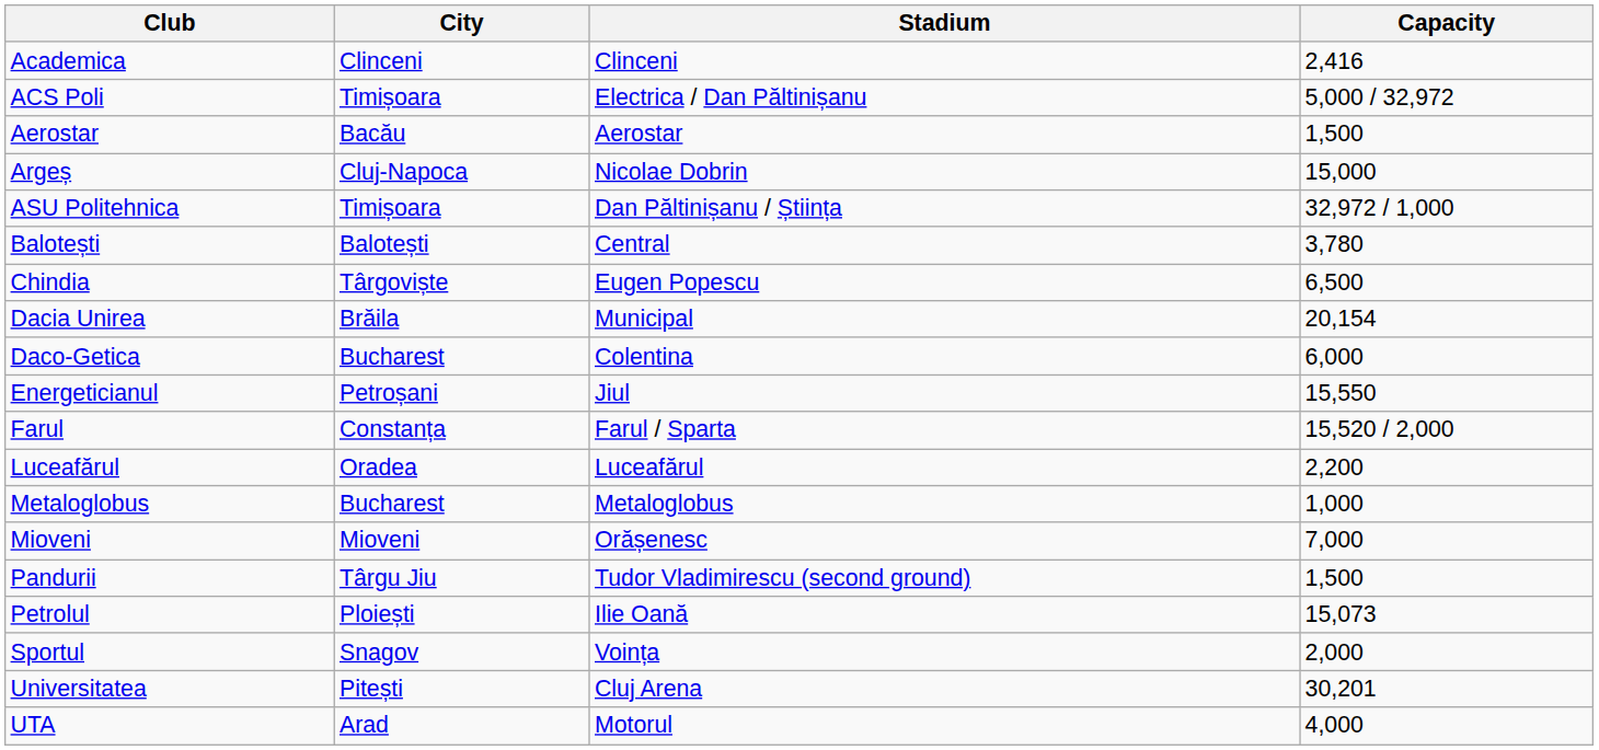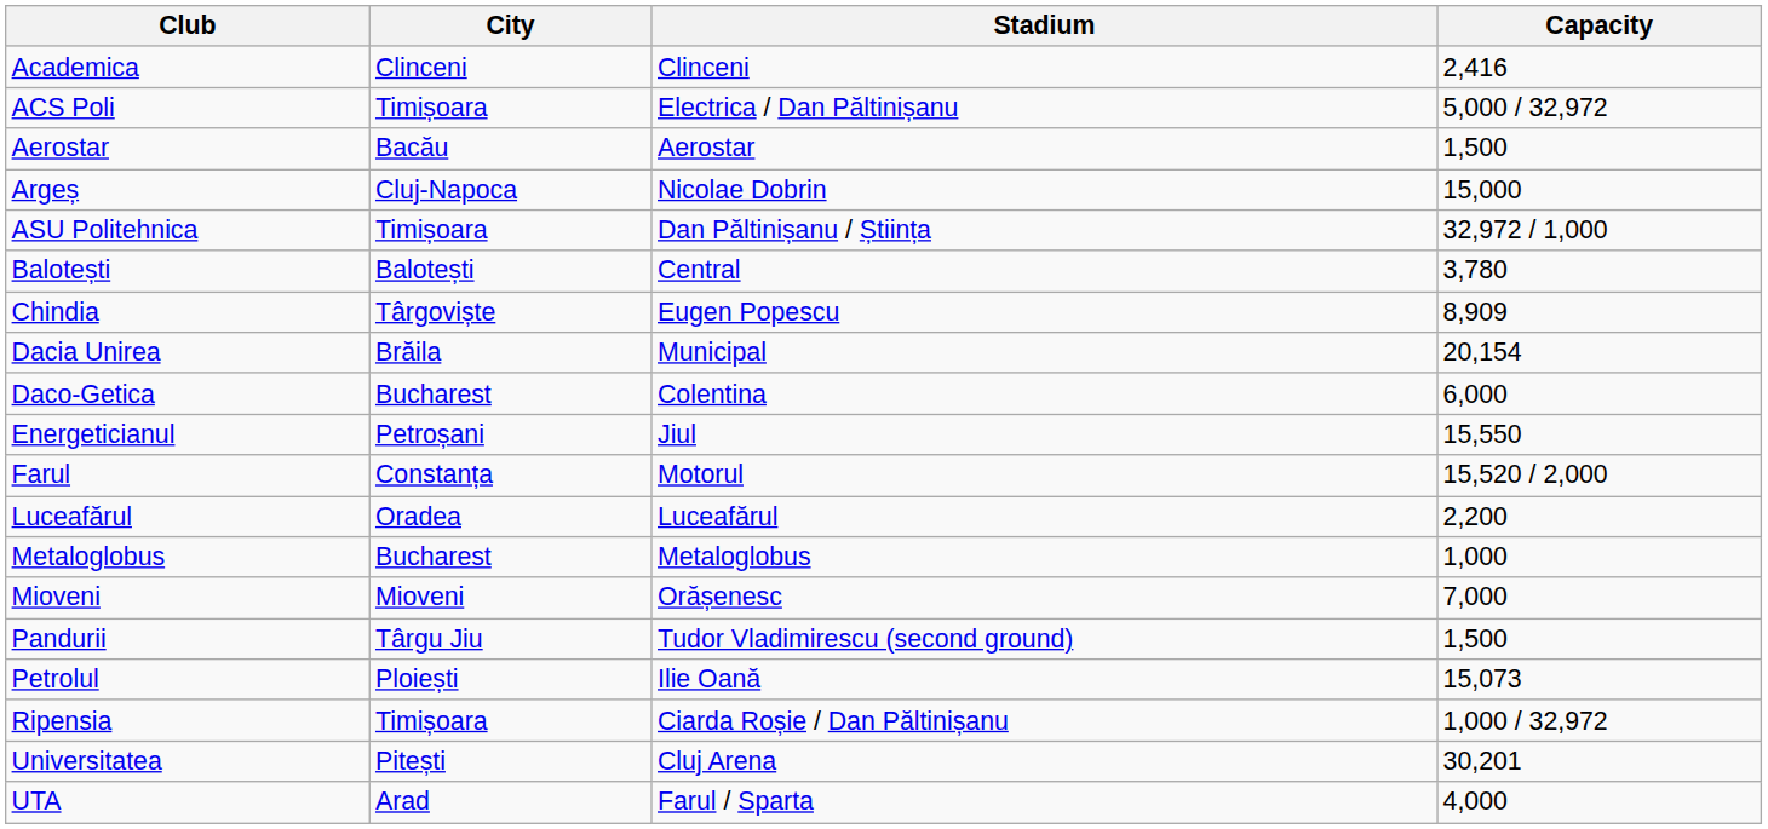 <table class="wikitable sortable" width="55%">
 <tr>
 <th>Club</th>
 <th>City</th>
 <th>Stadium</th>
 <th data-sort-type="number">Capacity</th>
 </tr>
 <tr>
 <td><a href='#'>Academica</a></td>
 <td><a href='#'>Clinceni</a></td>
 <td><a href='#'>Clinceni</a></td>
 <td>2,416</td>
 </tr>
 <tr>
 <td><a href='#'>ACS Poli</a></td>
 <td><a href='#'>Timișoara</a></td>
 <td><a href='#'>Electrica</a> / <a href='#'>Dan Păltinișanu</a></td>
 <td>5,000 / 32,972</td>
 </tr>
 <tr>
 <td><a href='#'>Aerostar</a></td>
 <td><a href='#'>Bacău</a></td>
 <td><a href='#'>Aerostar</a></td>
 <td>1,500</td>
 </tr>
 <tr>
 <td><a href='#'>Argeș</a></td>
 <td><a href='#'>Cluj-Napoca</a></td>
 <td><a href='#'>Nicolae Dobrin</a></td>
 <td>15,000</td>
 </tr>
 <tr>
 <td><a href='#'>ASU Politehnica</a></td>
 <td><a href='#'>Timișoara</a></td>
 <td><a href='#'>Dan Păltinișanu</a> / <a href='#'>Știința</a></td>
 <td>32,972 / 1,000</td>
 </tr>
 <tr>
 <td><a href='#'>Balotești</a></td>
 <td><a href='#'>Balotești</a></td>
 <td><a href='#'>Central</a></td>
 <td>3,780</td>
 </tr>
 <tr>
 <td><a href='#'>Chindia</a></td>
 <td><a href='#'>Târgoviște</a></td>
 <td><a href='#'>Eugen Popescu</a></td>
-<td>6,500</td>
+<td>8,909</td>
 </tr>
 <tr>
 <td><a href='#'>Dacia Unirea</a></td>
 <td><a href='#'>Brăila</a></td>
 <td><a href='#'>Municipal</a></td>
 <td>20,154</td>
 </tr>
 <tr>
 <td><a href='#'>Daco-Getica</a></td>
 <td><a href='#'>Bucharest</a></td>
 <td><a href='#'>Colentina</a></td>
 <td>6,000</td>
 </tr>
 <tr>
 <td><a href='#'>Energeticianul</a></td>
 <td><a href='#'>Petroșani</a></td>
 <td><a href='#'>Jiul</a></td>
 <td>15,550</td>
 </tr>
 <tr>
 <td><a href='#'>Farul</a></td>
 <td><a href='#'>Constanța</a></td>
-<td><a href='#'>Farul</a> / <a href='#'>Sparta</a></td>
+<td><a href='#'>Motorul</a></td>
 <td>15,520 / 2,000</td>
 </tr>
 <tr>
 <td><a href='#'>Luceafărul</a></td>
 <td><a href='#'>Oradea</a></td>
 <td><a href='#'>Luceafărul</a></td>
 <td>2,200</td>
 </tr>
 <tr>
 <td><a href='#'>Metaloglobus</a></td>
 <td><a href='#'>Bucharest</a></td>
 <td><a href='#'>Metaloglobus</a></td>
 <td>1,000</td>
 </tr>
 <tr>
 <td><a href='#'>Mioveni</a></td>
 <td><a href='#'>Mioveni</a></td>
 <td><a href='#'>Orășenesc</a></td>
 <td>7,000</td>
 </tr>
 <tr>
 <td><a href='#'>Pandurii</a></td>
 <td><a href='#'>Târgu Jiu</a></td>
 <td><a href='#'>Tudor Vladimirescu (second ground)</a></td>
 <td>1,500</td>
 </tr>
 <tr>
 <td><a href='#'>Petrolul</a></td>
 <td><a href='#'>Ploiești</a></td>
 <td><a href='#'>Ilie Oană</a></td>
 <td>15,073</td>
 </tr>
 <tr>
-<td><a href='#'>Sportul</a></td>
-<td><a href='#'>Snagov</a></td>
-<td><a href='#'>Voința</a></td>
-<td>2,000</td>
+<td><a href='#'>Ripensia</a></td>
+<td><a href='#'>Timișoara</a></td>
+<td><a href='#'>Ciarda Roșie</a> / <a href='#'>Dan Păltinișanu</a></td>
+<td>1,000 / 32,972</td>
 </tr>
 <tr>
 <td><a href='#'>Universitatea</a></td>
 <td><a href='#'>Pitești</a></td>
 <td><a href='#'>Cluj Arena</a></td>
 <td>30,201</td>
 </tr>
 <tr>
 <td><a href='#'>UTA</a></td>
 <td><a href='#'>Arad</a></td>
-<td><a href='#'>Motorul</a></td>
+<td><a href='#'>Farul</a> / <a href='#'>Sparta</a></td>
 <td>4,000</td>
 </tr>
 </table>
